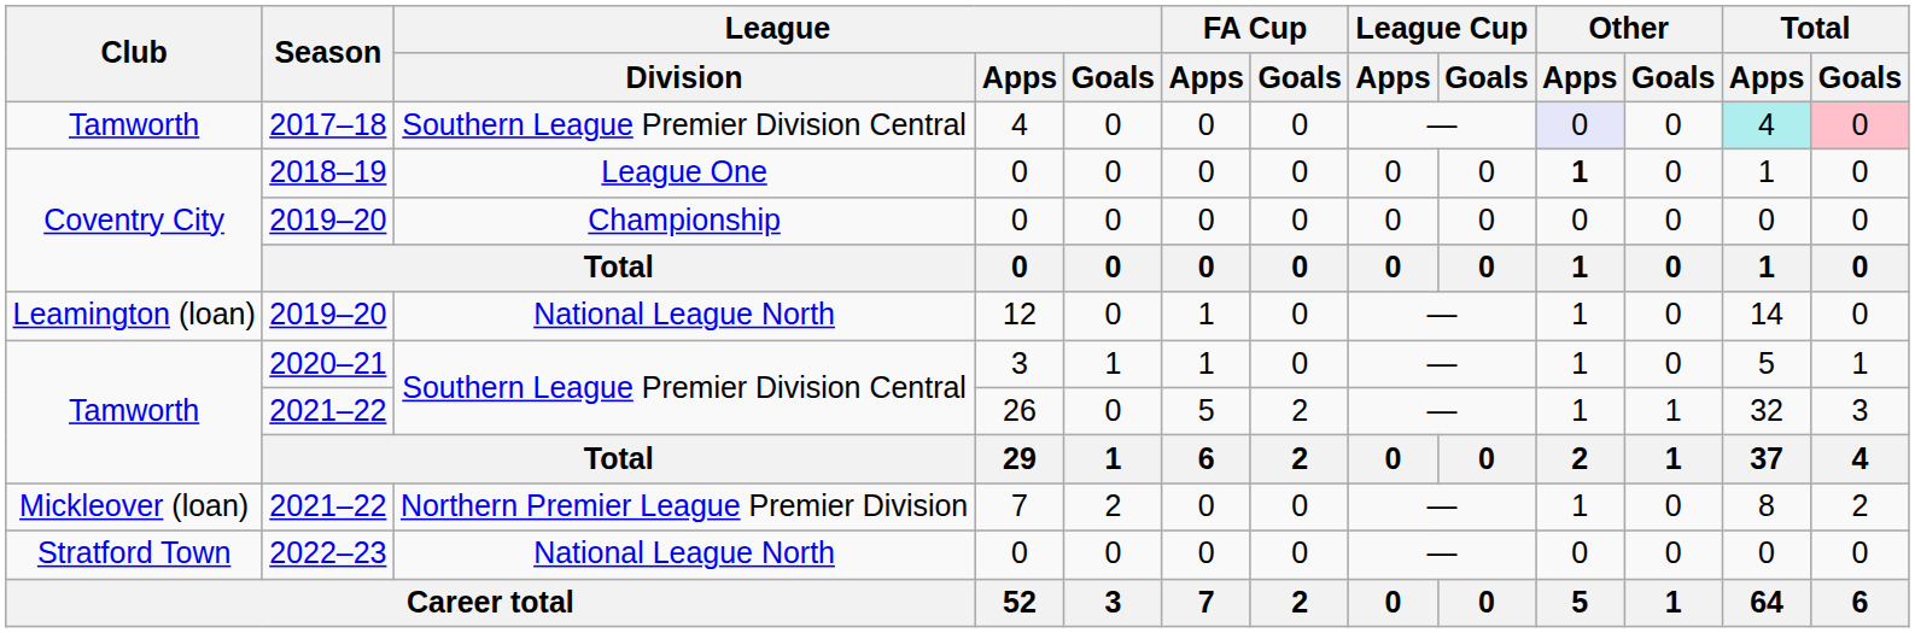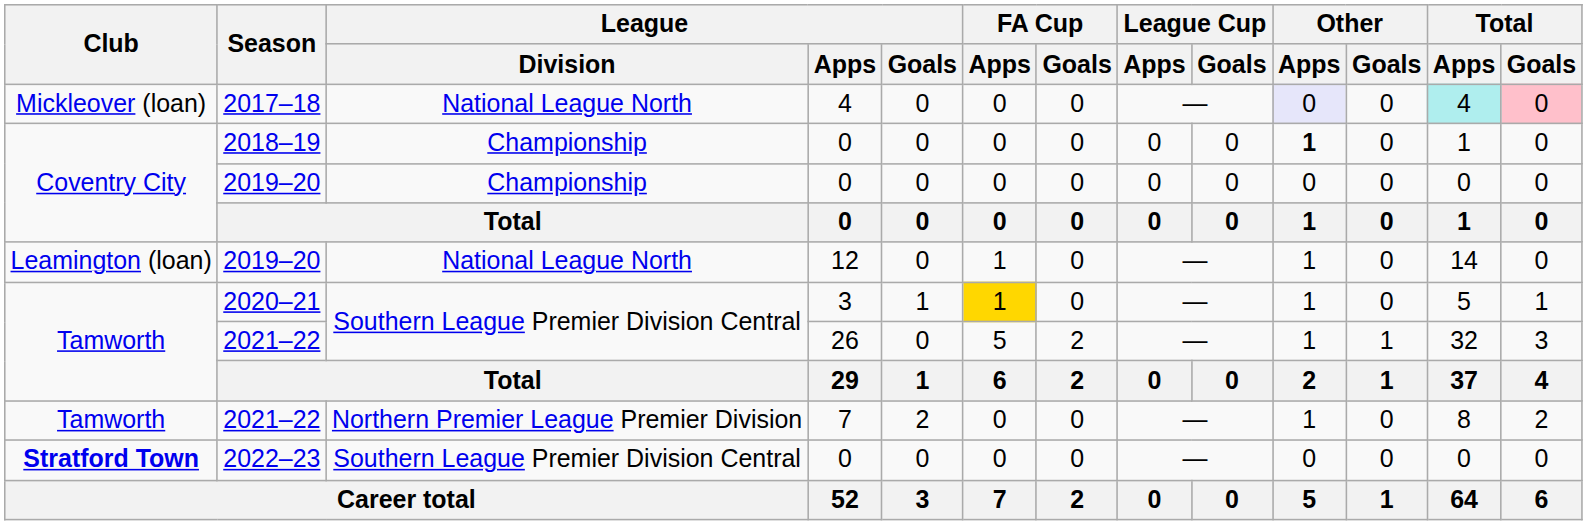 <table class=wikitable style="text-align: center">
 <tr>
 <th rowspan=2>Club</th>
 <th rowspan=2>Season</th>
 <th colspan=3>League</th>
 <th colspan=2>FA Cup</th>
 <th colspan=2>League Cup</th>
 <th colspan=2>Other</th>
 <th colspan=2>Total</th>
 </tr>
 <tr>
 <th>Division</th>
 <th>Apps</th>
 <th>Goals</th>
 <th>Apps</th>
 <th>Goals</th>
 <th>Apps</th>
 <th>Goals</th>
 <th>Apps</th>
 <th>Goals</th>
 <th>Apps</th>
 <th>Goals</th>
 </tr>
 <tr>
-<td><a href='#'>Tamworth</a></td>
+<td><a href='#'>Mickleover</a> (loan)</td>
 <td><a href='#'>2017–18</a></td>
-<td><a href='#'>Southern League</a> Premier Division Central</td>
+<td><a href='#'>National League North</a></td>
 <td>4</td>
 <td>0</td>
 <td>0</td>
 <td>0</td>
 <td colspan="2">—</td>
 <td style="background: lavender;">0</td>
 <td>0</td>
 <td style="background: paleturquoise;">4</td>
 <td style="background: pink;">0</td>
 </tr>
 <tr>
 <td rowspan=3><a href='#'>Coventry City</a></td>
 <td><a href='#'>2018–19</a></td>
-<td><a href='#'>League One</a></td>
+<td><a href='#'>Championship</a></td>
 <td>0</td>
 <td>0</td>
 <td>0</td>
 <td>0</td>
 <td>0</td>
 <td>0</td>
 <td><strong>1</strong></td>
 <td>0</td>
 <td>1</td>
 <td>0</td>
 </tr>
 <tr>
 <td><a href='#'>2019–20</a></td>
 <td><a href='#'>Championship</a></td>
 <td>0</td>
 <td>0</td>
 <td>0</td>
 <td>0</td>
 <td>0</td>
 <td>0</td>
 <td>0</td>
 <td>0</td>
 <td>0</td>
 <td>0</td>
 </tr>
 <tr>
 <th colspan=2>Total</th>
 <th>0</th>
 <th>0</th>
 <th>0</th>
 <th>0</th>
 <th>0</th>
 <th>0</th>
 <th>1</th>
 <th>0</th>
 <th>1</th>
 <th>0</th>
 </tr>
 <tr>
 <td><a href='#'>Leamington</a> (loan)</td>
 <td><a href='#'>2019–20</a></td>
 <td><a href='#'>National League North</a></td>
 <td>12</td>
 <td>0</td>
 <td>1</td>
 <td>0</td>
 <td colspan="2">—</td>
 <td>1</td>
 <td>0</td>
 <td>14</td>
 <td>0</td>
 </tr>
 <tr>
 <td rowspan="3"><a href='#'>Tamworth</a></td>
 <td><a href='#'>2020–21</a></td>
 <td rowspan="2"><a href='#'>Southern League</a> Premier Division Central</td>
 <td>3</td>
 <td>1</td>
-<td>1</td>
+<td style="background: gold;">1</td>
 <td>0</td>
 <td colspan="2">—</td>
 <td>1</td>
 <td>0</td>
 <td>5</td>
 <td>1</td>
 </tr>
 <tr>
 <td><a href='#'>2021–22</a></td>
 <td>26</td>
 <td>0</td>
 <td>5</td>
 <td>2</td>
 <td colspan="2">—</td>
 <td>1</td>
 <td>1</td>
 <td>32</td>
 <td>3</td>
 </tr>
 <tr>
 <th colspan=2>Total</th>
 <th>29</th>
 <th>1</th>
 <th>6</th>
 <th>2</th>
 <th>0</th>
 <th>0</th>
 <th>2</th>
 <th>1</th>
 <th>37</th>
 <th>4</th>
 </tr>
 <tr>
-<td><a href='#'>Mickleover</a> (loan)</td>
+<td><a href='#'>Tamworth</a></td>
 <td><a href='#'>2021–22</a></td>
 <td><a href='#'>Northern Premier League</a> Premier Division</td>
 <td>7</td>
 <td>2</td>
 <td>0</td>
 <td>0</td>
 <td colspan="2">—</td>
 <td>1</td>
 <td>0</td>
 <td>8</td>
 <td>2</td>
 </tr>
 <tr>
-<td><a href='#'>Stratford Town</a></td>
+<td><strong><a href='#'>Stratford Town</a></strong></td>
 <td><a href='#'>2022–23</a></td>
-<td><a href='#'>National League North</a></td>
+<td><a href='#'>Southern League</a> Premier Division Central</td>
 <td>0</td>
 <td>0</td>
 <td>0</td>
 <td>0</td>
 <td colspan="2">—</td>
 <td>0</td>
 <td>0</td>
 <td>0</td>
 <td>0</td>
 </tr>
 <tr>
 <th colspan=3>Career total</th>
 <th>52</th>
 <th>3</th>
 <th>7</th>
 <th>2</th>
 <th>0</th>
 <th>0</th>
 <th>5</th>
 <th>1</th>
 <th>64</th>
 <th>6</th>
 </tr>
 </table>
